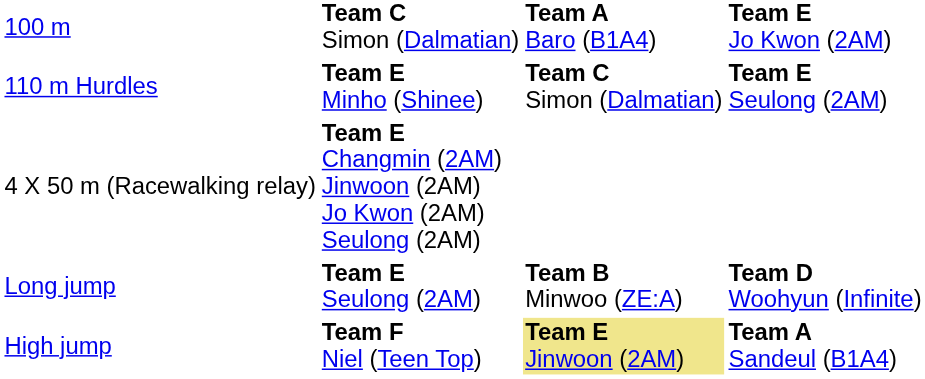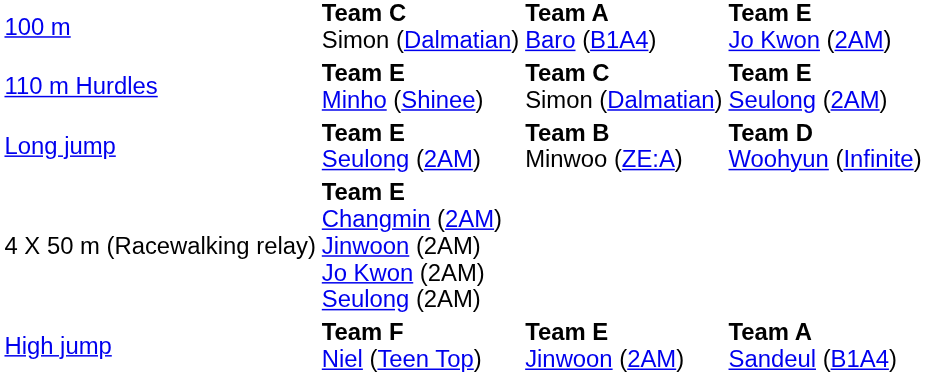 <table>
 <tr>
 <td><a href='#'>100 m</a></td>
 <td><strong>Team C</strong><br>Simon (<a href='#'>Dalmatian</a>)</td>
 <td><strong>Team A</strong><br><a href='#'>Baro</a> (<a href='#'>B1A4</a>)</td>
 <td><strong>Team E</strong><br><a href='#'>Jo Kwon</a> (<a href='#'>2AM</a>)</td>
 </tr>
 <tr>
 <td><a href='#'>110 m Hurdles</a></td>
 <td><strong>Team E</strong><br><a href='#'>Minho</a> (<a href='#'>Shinee</a>)</td>
 <td><strong>Team C</strong><br>Simon (<a href='#'>Dalmatian</a>)</td>
 <td><strong>Team E</strong><br><a href='#'>Seulong</a> (<a href='#'>2AM</a>)</td>
 </tr>
 <tr>
+<td><a href='#'>Long jump</a></td>
+<td><strong>Team E</strong><br><a href='#'>Seulong</a> (<a href='#'>2AM</a>)</td>
+<td><strong>Team B</strong><br>Minwoo (<a href='#'>ZE:A</a>)</td>
+<td><strong>Team D</strong><br><a href='#'>Woohyun</a> (<a href='#'>Infinite</a>)</td>
+</tr>
+<tr>
 <td>4 X 50 m (Racewalking relay)</td>
 <td><strong>Team E</strong><br><a href='#'>Changmin</a> (<a href='#'>2AM</a>)<br><a href='#'>Jinwoon</a> (2AM)<br><a href='#'>Jo Kwon</a> (2AM)<br><a href='#'>Seulong</a> (2AM)</td>
 <td></td>
 <td></td>
 </tr>
 <tr>
-<td><a href='#'>Long jump</a></td>
-<td><strong>Team E</strong><br><a href='#'>Seulong</a> (<a href='#'>2AM</a>)</td>
-<td><strong>Team B</strong><br>Minwoo (<a href='#'>ZE:A</a>)</td>
-<td><strong>Team D</strong><br><a href='#'>Woohyun</a> (<a href='#'>Infinite</a>)</td>
-</tr>
-<tr>
 <td><a href='#'>High jump</a></td>
 <td><strong>Team F</strong><br><a href='#'>Niel</a> (<a href='#'>Teen Top</a>)</td>
-<td style="background: khaki;"><strong>Team E</strong><br><a href='#'>Jinwoon</a> (<a href='#'>2AM</a>)</td>
+<td><strong>Team E</strong><br><a href='#'>Jinwoon</a> (<a href='#'>2AM</a>)</td>
 <td><strong>Team A</strong><br><a href='#'>Sandeul</a> (<a href='#'>B1A4</a>)</td>
 </tr>
 </table>
